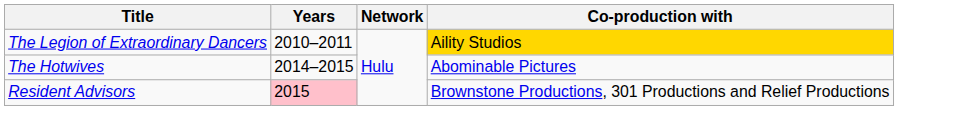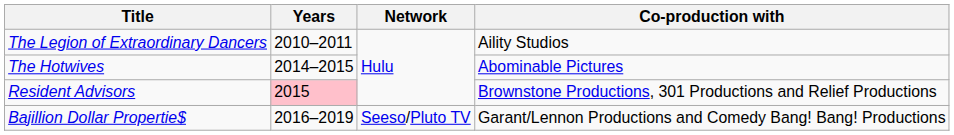 <table class="wikitable sortable">
 <tr>
 <th>Title</th>
 <th>Years</th>
 <th>Network</th>
 <th>Co-production with</th>
 </tr>
 <tr>
 <td><em><a href='#'>The Legion of Extraordinary Dancers</a></em></td>
 <td>2010–2011</td>
 <td rowspan="3"><a href='#'>Hulu</a></td>
-<td style="background: gold;">Aility Studios</td>
+<td>Aility Studios</td>
 </tr>
 <tr>
 <td><em><a href='#'>The Hotwives</a></em></td>
 <td>2014–2015</td>
 <td><a href='#'>Abominable Pictures</a></td>
 </tr>
 <tr>
 <td><em><a href='#'>Resident Advisors</a></em></td>
 <td style="background: pink;">2015</td>
 <td><a href='#'>Brownstone Productions</a>, 301 Productions and Relief Productions</td>
 </tr>
+<tr>
+<td><em><a href='#'>Bajillion Dollar Propertie$</a></em></td>
+<td>2016–2019</td>
+<td><a href='#'>Seeso</a>/<a href='#'>Pluto TV</a></td>
+<td>Garant/Lennon Productions and Comedy Bang! Bang! Productions</td>
+</tr>
 </table>
